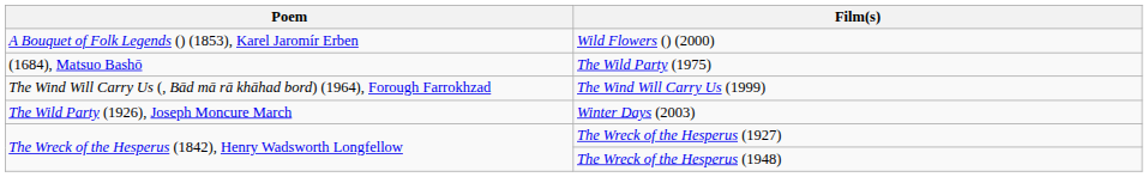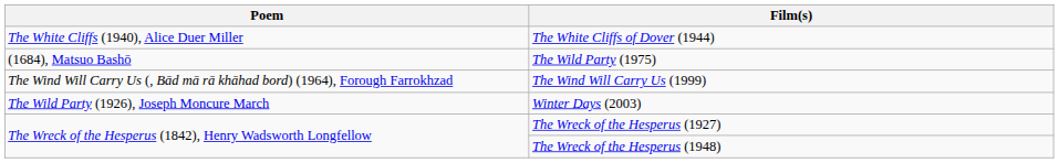 <table class="wikitable">
 <tr>
 <th width="600">Poem</th>
 <th width="600">Film(s)</th>
 </tr>
 <tr>
-<td><em><a href='#'>A Bouquet of Folk Legends</a></em> () (1853), <a href='#'>Karel Jaromír Erben</a></td>
-<td><em><a href='#'>Wild Flowers</a></em> () (2000)</td>
+<td><em><a href='#'>The White Cliffs</a></em> (1940), <a href='#'>Alice Duer Miller</a></td>
+<td><em><a href='#'>The White Cliffs of Dover</a></em> (1944)</td>
 </tr>
 <tr>
 <td> (1684), <a href='#'>Matsuo Bashō</a></td>
 <td><em><a href='#'>The Wild Party</a></em> (1975)</td>
 </tr>
 <tr>
 <td><em>The Wind Will Carry Us</em> (, <em>Bād mā rā khāhad bord</em>) (1964), <a href='#'>Forough Farrokhzad</a></td>
 <td><em><a href='#'>The Wind Will Carry Us</a></em> (1999)</td>
 </tr>
 <tr>
 <td><em><a href='#'>The Wild Party</a></em> (1926), <a href='#'>Joseph Moncure March</a></td>
 <td><em><a href='#'>Winter Days</a></em> (2003)</td>
 </tr>
 <tr>
 <td rowspan="2"><em><a href='#'>The Wreck of the Hesperus</a></em> (1842), <a href='#'>Henry Wadsworth Longfellow</a></td>
 <td><em><a href='#'>The Wreck of the Hesperus</a></em> (1927)</td>
 </tr>
 <tr>
 <td><em><a href='#'>The Wreck of the Hesperus</a></em> (1948)</td>
 </tr>
 </table>
